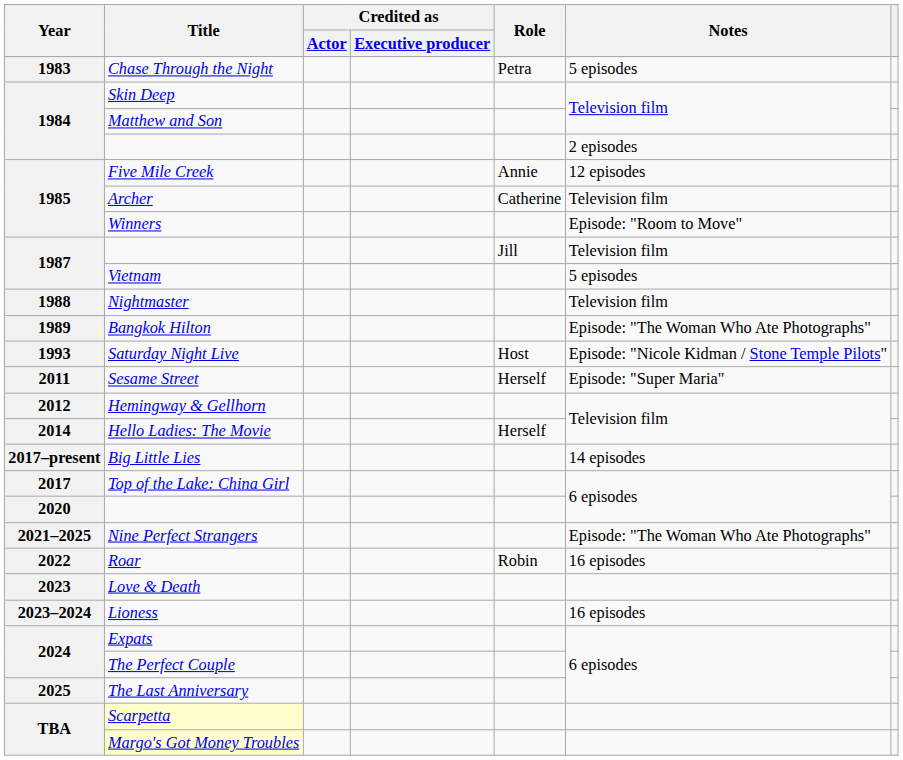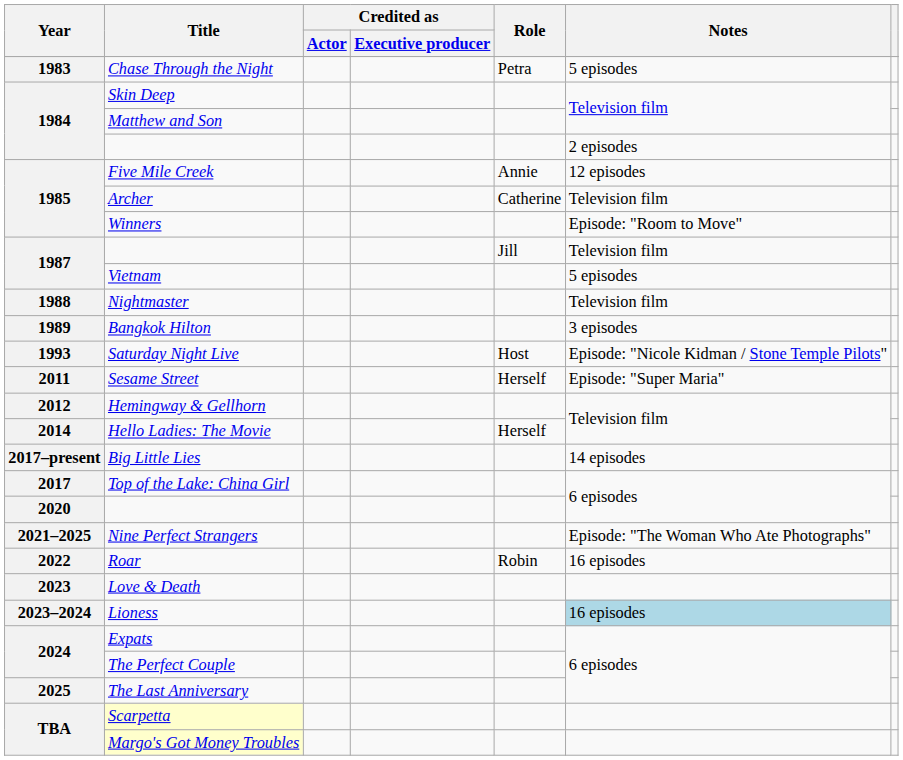 <table class="wikitable plainrowheaders sortable">
 <tr>
 <th rowspan="2" scope="col">Year</th>
 <th rowspan="2" scope="col">Title</th>
 <th colspan="2" scope="col">Credited as</th>
 <th rowspan="2" scope="col">Role</th>
 <th rowspan="2" scope="col">Notes</th>
 <th rowspan="2" scope="col"   class="unsortable"></th>
 </tr>
 <tr>
 <th><a href='#'>Actor</a></th>
 <th><a href='#'>Executive producer</a></th>
 </tr>
 <tr>
 </tr>
 <tr>
 <th rowspan="1" scope="row">1983</th>
 <td><em><a href='#'>Chase Through the Night</a></em></td>
 <td></td>
 <td></td>
 <td>Petra</td>
 <td>5 episodes</td>
 <td style="text-align:center;"></td>
 </tr>
 <tr>
 <th scope="row" rowspan="3">1984</th>
 <td><em><a href='#'>Skin Deep</a></em></td>
 <td></td>
 <td></td>
 <td></td>
 <td rowspan="2"><a href='#'>Television film</a></td>
 <td style="text-align:center;"></td>
 </tr>
 <tr>
 <td><em><a href='#'>Matthew and Son</a></em></td>
 <td></td>
 <td></td>
 <td></td>
 <td style="text-align:center;"></td>
 </tr>
 <tr>
 <td><em></em></td>
 <td></td>
 <td></td>
 <td></td>
 <td>2 episodes</td>
 <td style="text-align:center;"></td>
 </tr>
 <tr>
 <th scope="row" rowspan="3">1985</th>
 <td><em><a href='#'>Five Mile Creek</a></em></td>
 <td></td>
 <td></td>
 <td>Annie</td>
 <td>12 episodes</td>
 <td style="text-align:center;"></td>
 </tr>
 <tr>
 <td><em><a href='#'>Archer</a></em></td>
 <td></td>
 <td></td>
 <td>Catherine</td>
 <td>Television film</td>
 <td style="text-align:center;"></td>
 </tr>
 <tr>
 <td><em><a href='#'>Winners</a></em></td>
 <td></td>
 <td></td>
 <td></td>
 <td>Episode: "Room to Move"</td>
 <td style="text-align:center;"></td>
 </tr>
 <tr>
 <th scope="row" rowspan="2">1987</th>
 <td><em></em></td>
 <td></td>
 <td></td>
 <td>Jill</td>
 <td>Television film</td>
 <td style="text-align:center;"></td>
 </tr>
 <tr>
 <td><em><a href='#'>Vietnam</a></em></td>
 <td></td>
 <td></td>
 <td></td>
 <td>5 episodes</td>
 <td style="text-align:center;"></td>
 </tr>
 <tr>
 <th scope="row">1988</th>
 <td><em><a href='#'>Nightmaster</a></em></td>
 <td></td>
 <td></td>
 <td></td>
 <td>Television film</td>
 <td style="text-align:center;"></td>
 </tr>
 <tr>
 <th scope="row">1989</th>
 <td><em><a href='#'>Bangkok Hilton</a></em></td>
 <td></td>
 <td></td>
 <td></td>
-<td>Episode: "The Woman Who Ate Photographs"</td>
+<td>3 episodes</td>
 <td style="text-align:center;"></td>
 </tr>
 <tr>
 <th scope="row">1993</th>
 <td><em><a href='#'>Saturday Night Live</a></em></td>
 <td></td>
 <td></td>
 <td>Host</td>
 <td>Episode: "Nicole Kidman / <a href='#'>Stone Temple Pilots</a>"</td>
 <td style="text-align:center;"></td>
 </tr>
 <tr>
 <th scope="row">2011</th>
 <td><em><a href='#'>Sesame Street</a></em></td>
 <td></td>
 <td></td>
 <td>Herself</td>
 <td>Episode: "Super Maria"</td>
 <td style="text-align:center;"></td>
 </tr>
 <tr>
 <th scope="row">2012</th>
 <td><em><a href='#'>Hemingway & Gellhorn</a></em></td>
 <td></td>
 <td></td>
 <td></td>
 <td rowspan="2">Television film</td>
 <td style="text-align:center;"></td>
 </tr>
 <tr>
 <th scope="row">2014</th>
 <td><em><a href='#'>Hello Ladies: The Movie</a></em></td>
 <td></td>
 <td></td>
 <td>Herself</td>
 <td style="text-align:center;"></td>
 </tr>
 <tr>
 <th scope="row">2017–present</th>
 <td><em><a href='#'>Big Little Lies</a></em></td>
 <td></td>
 <td></td>
 <td></td>
 <td>14 episodes</td>
 <td style="text-align:center;"></td>
 </tr>
 <tr>
 <th scope="row">2017</th>
 <td><em><a href='#'>Top of the Lake: China Girl</a></em></td>
 <td></td>
 <td></td>
 <td></td>
 <td rowspan="2">6 episodes</td>
 <td style="text-align:center;"></td>
 </tr>
 <tr>
 <th scope="row">2020</th>
 <td><em></em></td>
 <td></td>
 <td></td>
 <td></td>
 <td style="text-align:center;"></td>
 </tr>
 <tr>
 <th scope="row">2021–2025</th>
 <td><em><a href='#'>Nine Perfect Strangers</a></em></td>
 <td></td>
 <td></td>
 <td></td>
 <td>Episode: "The Woman Who Ate Photographs"</td>
 <td style="text-align:center;"></td>
 </tr>
 <tr>
 <th scope="row">2022</th>
 <td><em><a href='#'>Roar</a></em></td>
 <td></td>
 <td></td>
 <td>Robin</td>
 <td>16 episodes</td>
 <td style="text-align:center;"></td>
 </tr>
 <tr>
 <th scope="row">2023</th>
 <td><em><a href='#'>Love & Death</a></em></td>
 <td></td>
 <td></td>
 <td></td>
 <td></td>
 <td style="text-align:center;"></td>
 </tr>
 <tr>
 <th scope="row">2023–2024</th>
 <td><em><a href='#'>Lioness</a></em></td>
 <td></td>
 <td></td>
 <td></td>
-<td>16 episodes</td>
+<td style="background: lightblue;">16 episodes</td>
 <td style="text-align:center;"></td>
 </tr>
 <tr>
 <th scope="row" rowspan="2">2024</th>
 <td><em><a href='#'>Expats</a></em></td>
 <td></td>
 <td></td>
 <td></td>
 <td rowspan="3">6 episodes</td>
 <td style="text-align:center;"></td>
 </tr>
 <tr>
 <td><em><a href='#'>The Perfect Couple</a></em></td>
 <td></td>
 <td></td>
 <td></td>
 <td style="text-align:center;"></td>
 </tr>
 <tr>
 <th scope="row">2025</th>
 <td><em><a href='#'>The Last Anniversary</a></em></td>
 <td></td>
 <td></td>
 <td></td>
 <td style="text-align:center;"></td>
 </tr>
 <tr>
 <th rowspan="2" scope="row">TBA</th>
 <td style="background:#FFFFCC;"><em><a href='#'>Scarpetta</a></em> </td>
 <td></td>
 <td></td>
 <td></td>
 <td></td>
 <td style="text-align:center;"></td>
 </tr>
 <tr>
 <td style="background:#FFFFCC;"><em><a href='#'>Margo's Got Money Troubles</a></em> </td>
 <td></td>
 <td></td>
 <td></td>
 <td></td>
 <td style="text-align:center;"></td>
 </tr>
 </table>
